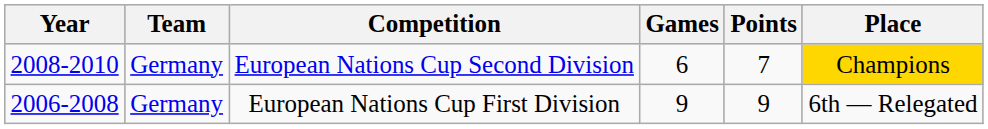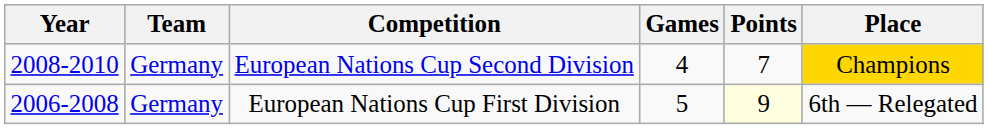 <table class="wikitable">
 <tr>
 <th>Year</th>
 <th>Team</th>
 <th>Competition</th>
 <th>Games</th>
 <th>Points</th>
 <th>Place</th>
 </tr>
 <tr align="center">
 <td><a href='#'>2008-2010</a></td>
 <td><a href='#'>Germany</a></td>
 <td><a href='#'>European Nations Cup Second Division</a></td>
-<td>6</td>
+<td>4</td>
 <td>7</td>
 <td bgcolor="#FFD700">Champions</td>
 </tr>
 <tr align="center">
 <td><a href='#'>2006-2008</a></td>
 <td><a href='#'>Germany</a></td>
 <td>European Nations Cup First Division</td>
-<td>9</td>
-<td>9</td>
+<td>5</td>
+<td style="background: lightyellow;">9</td>
 <td>6th — Relegated</td>
 </tr>
 </table>
